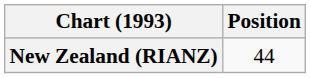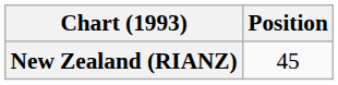 <table class="wikitable plainrowheaders" style="text-align:center">
 <tr>
 <th>Chart (1993)</th>
 <th>Position</th>
 </tr>
 <tr>
 <th scope="row">New Zealand (RIANZ)</th>
-<td>44</td>
+<td>45</td>
 </tr>
 </table>
